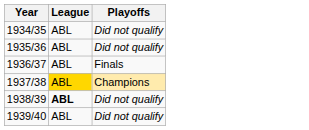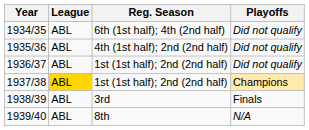 <table class="wikitable">
 <tr>
 <th>Year</th>
 <th>League</th>
+<th>Reg. Season</th>
 <th>Playoffs</th>
 </tr>
 <tr>
 <td>1934/35</td>
 <td>ABL</td>
+<td>6th (1st half); 4th (2nd half)</td>
 <td><em>Did not qualify</em></td>
 </tr>
 <tr>
 <td>1935/36</td>
 <td>ABL</td>
+<td>4th (1st half); 2nd (2nd half)</td>
 <td><em>Did not qualify</em></td>
 </tr>
 <tr>
 <td>1936/37</td>
 <td>ABL</td>
-<td>Finals</td>
+<td>1st (1st half); 2nd (2nd half)</td>
+<td><em>Did not qualify</em></td>
 </tr>
 <tr>
 <td>1937/38</td>
 <td style="background: gold;">ABL</td>
+<td>1st (1st half); 2nd (2nd half)</td>
 <td bgcolor="FFEBAD">Champions</td>
 </tr>
 <tr>
 <td>1938/39</td>
-<td><strong>ABL</strong></td>
-<td><em>Did not qualify</em></td>
+<td>ABL</td>
+<td>3rd</td>
+<td>Finals</td>
 </tr>
 <tr>
 <td>1939/40</td>
 <td>ABL</td>
-<td><em>Did not qualify</em></td>
+<td>8th</td>
+<td><em>N/A</em></td>
 </tr>
 </table>
